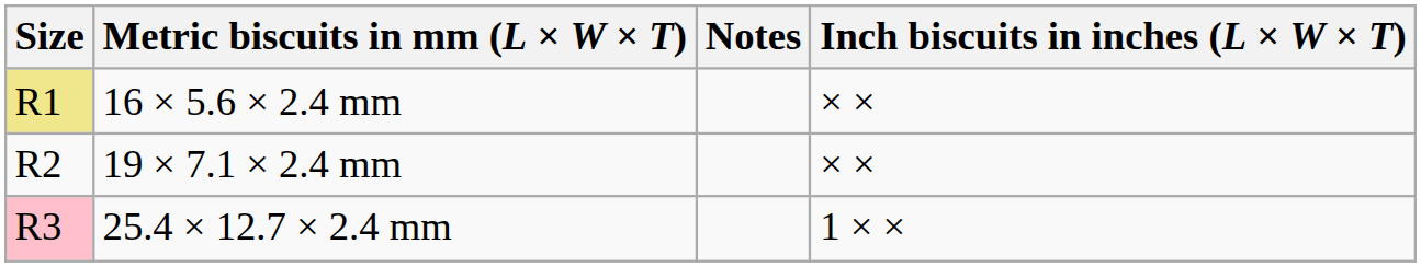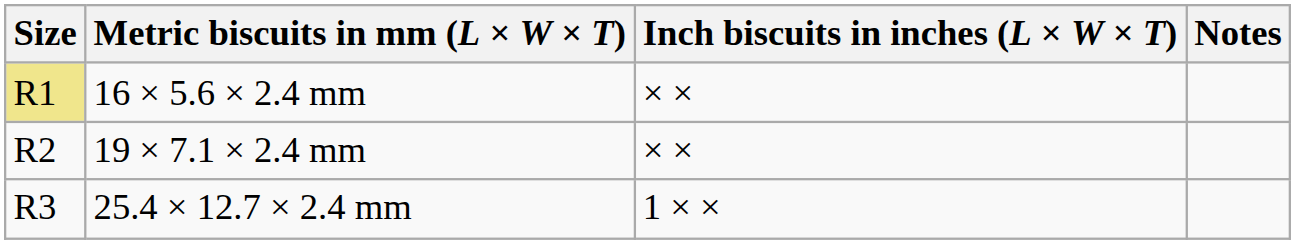 <table class="wikitable">
 <tr>
 <th>Size</th>
 <th>Metric biscuits in mm (<em>L</em> × <em>W</em> × <em>T</em>)</th>
+<th>Inch biscuits in inches (<em>L</em> × <em>W</em> × <em>T</em>)</th>
 <th>Notes</th>
-<th>Inch biscuits in inches (<em>L</em> × <em>W</em> × <em>T</em>)</th>
 </tr>
 <tr>
 <td style="background: khaki;">R1</td>
 <td>16 × 5.6 × 2.4 mm</td>
+<td> ×  × </td>
 <td></td>
-<td> ×  × </td>
 </tr>
 <tr>
 <td>R2</td>
 <td>19 × 7.1  × 2.4 mm</td>
+<td> ×  × </td>
 <td></td>
-<td> ×  × </td>
 </tr>
 <tr>
-<td style="background: pink;">R3</td>
+<td>R3</td>
 <td>25.4 × 12.7 × 2.4 mm</td>
+<td>1 ×  × </td>
 <td></td>
-<td>1 ×  × </td>
 </tr>
 </table>
